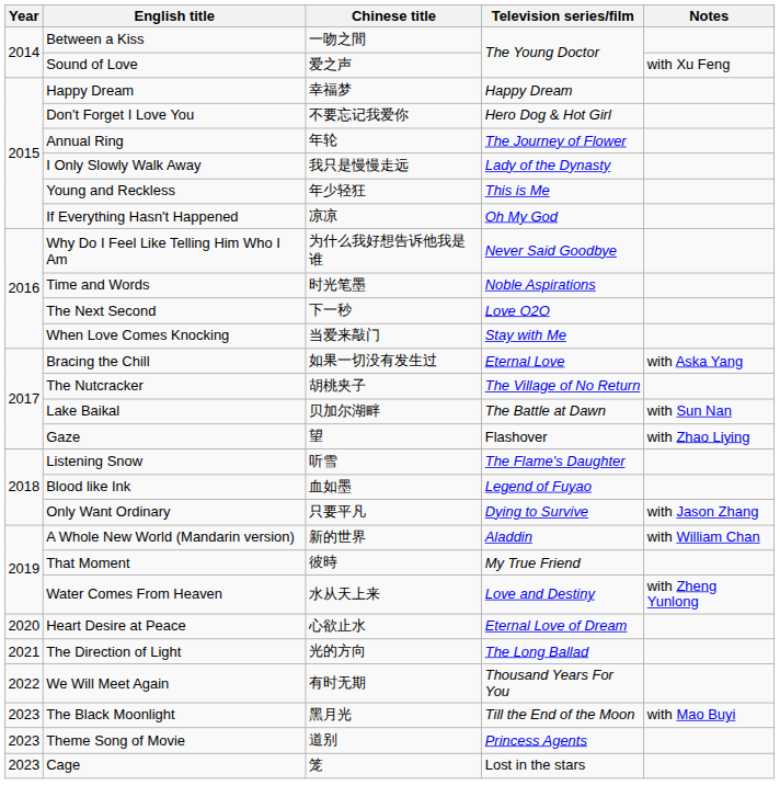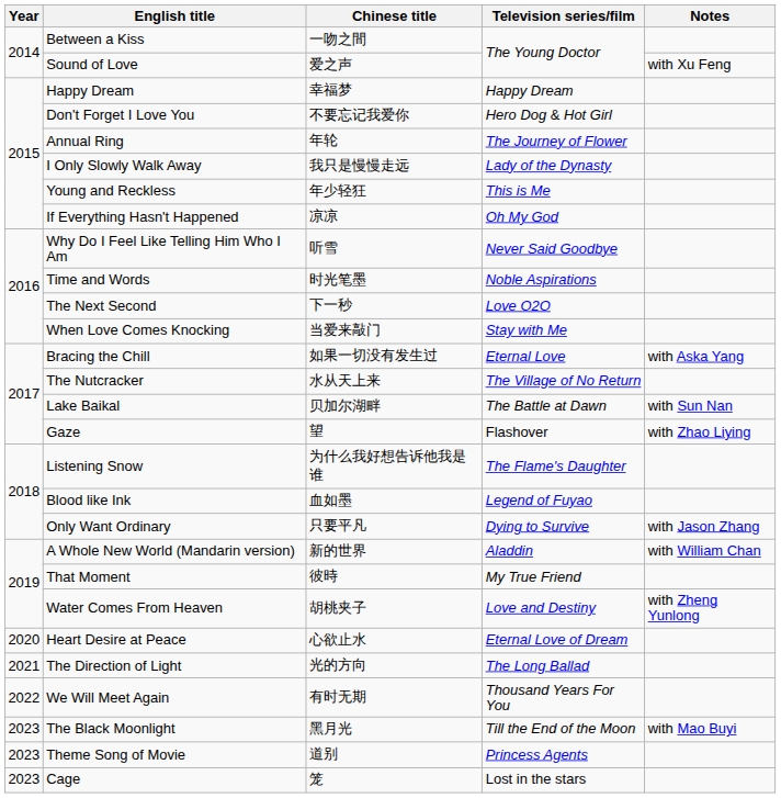 <table class="wikitable sortable">
 <tr>
 <th>Year</th>
 <th>English title</th>
 <th>Chinese title</th>
 <th>Television series/film</th>
 <th>Notes</th>
 </tr>
 <tr>
 <td rowspan=2>2014</td>
 <td>Between a Kiss</td>
 <td>一吻之間</td>
 <td rowspan=2><em>The Young Doctor</em></td>
 <td></td>
 </tr>
 <tr>
 <td>Sound of Love</td>
 <td>爱之声</td>
 <td>with Xu Feng</td>
 </tr>
 <tr>
 <td rowspan=6>2015</td>
 <td>Happy Dream</td>
 <td>幸福梦</td>
 <td><em>Happy Dream</em></td>
 <td></td>
 </tr>
 <tr>
 <td>Don't Forget I Love You</td>
 <td>不要忘记我爱你</td>
 <td><em>Hero Dog</em> & <em>Hot Girl</em></td>
 <td></td>
 </tr>
 <tr>
 <td>Annual Ring</td>
 <td>年轮</td>
 <td><em><a href='#'>The Journey of Flower</a></em></td>
 <td></td>
 </tr>
 <tr>
 <td>I Only Slowly Walk Away</td>
 <td>我只是慢慢走远</td>
 <td><em><a href='#'>Lady of the Dynasty</a></em></td>
 <td></td>
 </tr>
 <tr>
 <td>Young and Reckless</td>
 <td>年少轻狂</td>
 <td><em><a href='#'>This is Me</a></em></td>
 <td></td>
 </tr>
 <tr>
 <td>If Everything Hasn't Happened</td>
 <td>凉凉</td>
 <td><em><a href='#'>Oh My God</a></em></td>
 <td></td>
 </tr>
 <tr>
 <td rowspan=4>2016</td>
 <td>Why Do I Feel Like Telling Him Who I Am</td>
-<td>为什么我好想告诉他我是谁</td>
+<td>听雪</td>
 <td><em><a href='#'>Never Said Goodbye</a></em></td>
 <td></td>
 </tr>
 <tr>
 <td>Time and Words</td>
 <td>时光笔墨</td>
 <td><em><a href='#'>Noble Aspirations</a></em></td>
 <td></td>
 </tr>
 <tr>
 <td>The Next Second</td>
 <td>下一秒</td>
 <td><em><a href='#'>Love O2O</a></em></td>
 <td></td>
 </tr>
 <tr>
 <td>When Love Comes Knocking</td>
 <td>当爱来敲门</td>
 <td><em><a href='#'>Stay with Me</a></em></td>
 <td></td>
 </tr>
 <tr>
 <td rowspan=4>2017</td>
 <td>Bracing the Chill</td>
 <td>如果一切没有发生过</td>
 <td><em><a href='#'>Eternal Love</a></em></td>
 <td>with <a href='#'>Aska Yang</a></td>
 </tr>
 <tr>
 <td>The Nutcracker</td>
-<td>胡桃夹子</td>
+<td>水从天上来</td>
 <td><em><a href='#'>The Village of No Return</a></em></td>
 <td></td>
 </tr>
 <tr>
 <td>Lake Baikal</td>
 <td>贝加尔湖畔</td>
 <td><em>The Battle at Dawn</em></td>
 <td>with <a href='#'>Sun Nan</a></td>
 </tr>
 <tr>
 <td>Gaze</td>
 <td>望</td>
 <td>Flashover</td>
 <td>with <a href='#'>Zhao Liying</a></td>
 </tr>
 <tr>
 <td rowspan=3>2018</td>
 <td>Listening Snow</td>
-<td>听雪</td>
+<td>为什么我好想告诉他我是谁</td>
 <td><em><a href='#'>The Flame's Daughter</a></em></td>
 <td></td>
 </tr>
 <tr>
 <td>Blood like Ink</td>
 <td>血如墨</td>
 <td><em><a href='#'>Legend of Fuyao</a></em></td>
 <td></td>
 </tr>
 <tr>
 <td>Only Want Ordinary</td>
 <td>只要平凡</td>
 <td><em><a href='#'>Dying to Survive</a></em></td>
 <td>with <a href='#'>Jason Zhang</a></td>
 </tr>
 <tr>
 <td rowspan=3>2019</td>
 <td>A Whole New World (Mandarin version)</td>
 <td>新的世界</td>
 <td><em><a href='#'>Aladdin</a></em></td>
 <td>with <a href='#'>William Chan</a></td>
 </tr>
 <tr>
 <td>That Moment</td>
 <td>彼時</td>
 <td><em>My True Friend</em></td>
 <td></td>
 </tr>
 <tr>
 <td>Water Comes From Heaven</td>
-<td>水从天上来</td>
+<td>胡桃夹子</td>
 <td><em><a href='#'>Love and Destiny</a></em></td>
 <td>with <a href='#'>Zheng Yunlong</a></td>
 </tr>
 <tr>
 <td>2020</td>
 <td>Heart Desire at Peace</td>
 <td>心欲止水</td>
 <td><em><a href='#'>Eternal Love of Dream</a></em></td>
 <td></td>
 </tr>
 <tr>
 <td>2021</td>
 <td>The Direction of Light</td>
 <td>光的方向</td>
 <td><em><a href='#'>The Long Ballad</a></em></td>
 <td></td>
 </tr>
 <tr>
 <td>2022</td>
 <td>We Will Meet Again</td>
 <td>有时无期</td>
 <td><em>Thousand Years For You</em></td>
 <td></td>
 </tr>
 <tr>
 <td>2023</td>
 <td>The Black Moonlight</td>
 <td>黑月光</td>
 <td><em>Till the End of the Moon</em></td>
 <td>with <a href='#'>Mao Buyi</a></td>
 </tr>
 <tr>
 <td>2023</td>
 <td>Theme Song of Movie</td>
 <td>道别</td>
 <td><em><a href='#'>Princess Agents</a></em></td>
 <td></td>
 </tr>
 <tr>
 <td>2023</td>
 <td>Cage</td>
 <td>笼</td>
 <td>Lost in the stars</td>
 <td></td>
 </tr>
 </table>
